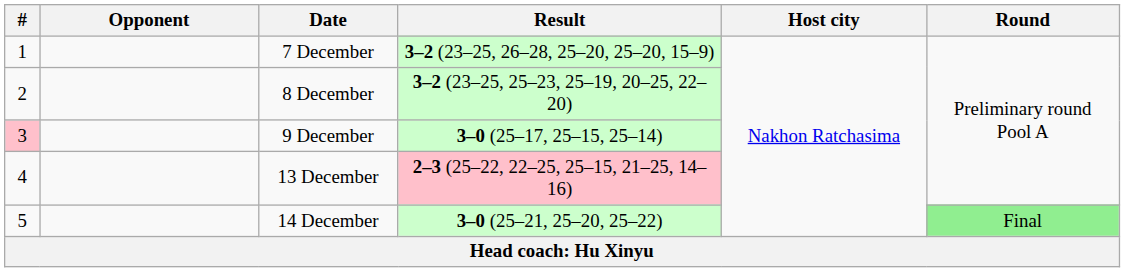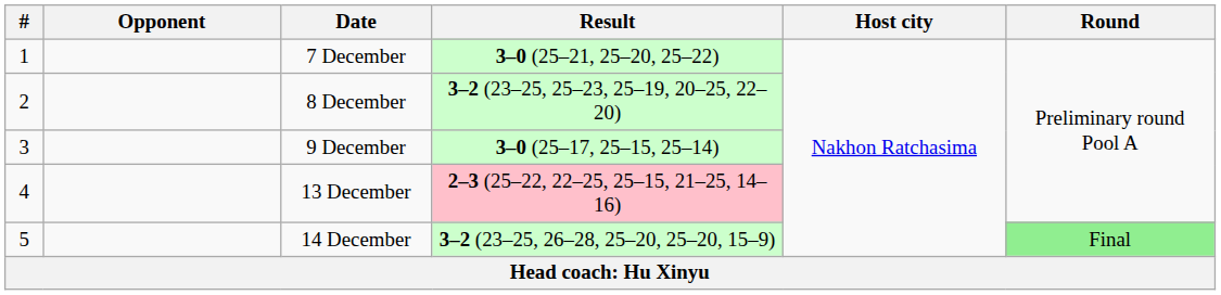 <table class="wikitable" style="text-align: center;font-size:90%;">
 <tr>
 <th width=20>#</th>
 <th width=160>Opponent</th>
 <th width=100>Date</th>
 <th width=240>Result</th>
 <th width=150>Host city</th>
 <th width=140>Round</th>
 </tr>
 <tr>
 <td>1</td>
 <td align=left></td>
 <td>7 December</td>
-<td bgcolor=ccffcc><strong>3–2</strong> (23–25, 26–28, 25–20, 25–20, 15–9)</td>
+<td bgcolor=ccffcc><strong>3–0</strong> (25–21, 25–20, 25–22)</td>
 <td rowspan=5> <a href='#'>Nakhon Ratchasima</a></td>
 <td rowspan=4>Preliminary round<br>Pool A</td>
 </tr>
 <tr>
 <td>2</td>
 <td align=left></td>
 <td>8 December</td>
 <td bgcolor=ccffcc><strong>3–2</strong> (23–25, 25–23, 25–19, 20–25, 22–20)</td>
 </tr>
 <tr>
-<td style="background: pink;">3</td>
+<td>3</td>
 <td align=left></td>
 <td>9 December</td>
 <td bgcolor=ccffcc><strong>3–0</strong> (25–17, 25–15, 25–14)</td>
 </tr>
 <tr>
 <td>4</td>
 <td align=left></td>
 <td>13 December</td>
 <td bgcolor=pink><strong>2–3</strong> (25–22, 22–25, 25–15, 21–25, 14–16)</td>
 </tr>
 <tr>
 <td>5</td>
 <td align=left></td>
 <td>14 December</td>
-<td bgcolor=ccffcc><strong>3–0</strong> (25–21, 25–20, 25–22)</td>
+<td bgcolor=ccffcc><strong>3–2</strong> (23–25, 26–28, 25–20, 25–20, 15–9)</td>
 <td style="background: lightgreen;">Final</td>
 </tr>
 <tr>
 <th colspan=6>Head coach:  Hu Xinyu</th>
 </tr>
 </table>
